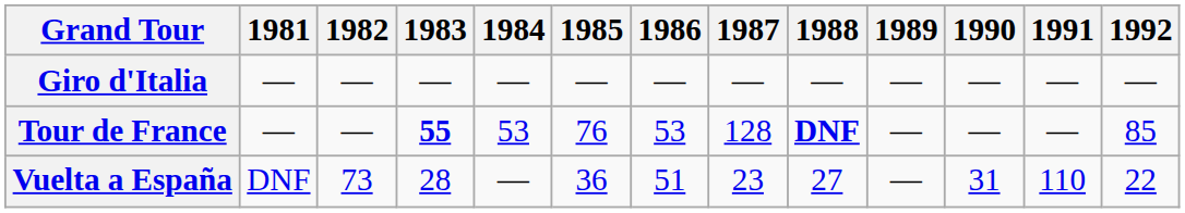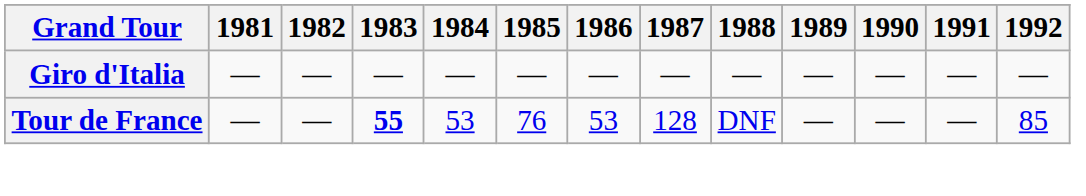 <table class="wikitable plainrowheaders">
 <tr>
 <th scope="col"><a href='#'>Grand Tour</a></th>
 <th scope="col">1981</th>
 <th scope="col">1982</th>
 <th scope="col">1983</th>
 <th scope="col">1984</th>
 <th scope="col">1985</th>
 <th scope="col">1986</th>
 <th scope="col">1987</th>
 <th scope="col">1988</th>
 <th scope="col">1989</th>
 <th scope="col">1990</th>
 <th scope="col">1991</th>
 <th scope="col">1992</th>
 </tr>
 <tr style="text-align:center;">
 <th scope="row"> <a href='#'>Giro d'Italia</a></th>
 <td>—</td>
 <td>—</td>
 <td>—</td>
 <td>—</td>
 <td>—</td>
 <td>—</td>
 <td>—</td>
 <td>—</td>
 <td>—</td>
 <td>—</td>
 <td>—</td>
 <td>—</td>
 </tr>
 <tr style="text-align:center;">
 <th scope="row"> <a href='#'>Tour de France</a></th>
 <td>—</td>
 <td>—</td>
 <td><strong><a href='#'>55</a></strong></td>
 <td><a href='#'>53</a></td>
 <td><a href='#'>76</a></td>
 <td><a href='#'>53</a></td>
 <td><a href='#'>128</a></td>
-<td><strong><a href='#'>DNF</a></strong></td>
+<td><a href='#'>DNF</a></td>
 <td>—</td>
 <td>—</td>
 <td>—</td>
 <td><a href='#'>85</a></td>
 </tr>
-<tr style="text-align:center;">
-<th scope="row"> <a href='#'>Vuelta a España</a></th>
-<td><a href='#'>DNF</a></td>
-<td><a href='#'>73</a></td>
-<td><a href='#'>28</a></td>
-<td>—</td>
-<td><a href='#'>36</a></td>
-<td><a href='#'>51</a></td>
-<td><a href='#'>23</a></td>
-<td><a href='#'>27</a></td>
-<td>—</td>
-<td><a href='#'>31</a></td>
-<td><a href='#'>110</a></td>
-<td><a href='#'>22</a></td>
-</tr>
 </table>
